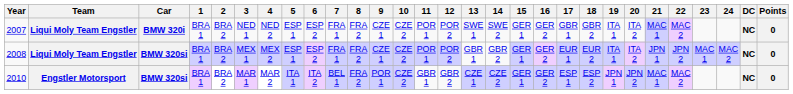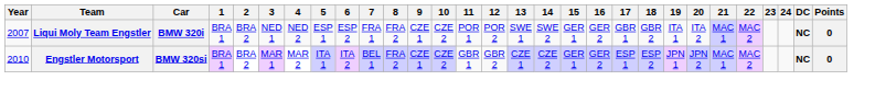 <table class="wikitable" style="text-align:center; font-size:85%">
 <tr>
 <th>Year</th>
 <th>Team</th>
 <th>Car</th>
 <th>1</th>
 <th>2</th>
 <th>3</th>
 <th>4</th>
 <th>5</th>
 <th>6</th>
 <th>7</th>
 <th>8</th>
 <th>9</th>
 <th>10</th>
 <th>11</th>
 <th>12</th>
 <th>13</th>
 <th>14</th>
 <th>15</th>
 <th>16</th>
 <th>17</th>
 <th>18</th>
 <th>19</th>
 <th>20</th>
 <th>21</th>
 <th>22</th>
 <th>23</th>
 <th>24</th>
 <th>DC</th>
 <th>Points</th>
 </tr>
 <tr>
 <td><a href='#'>2007</a></td>
 <th><a href='#'>Liqui Moly Team Engstler</a></th>
 <th><a href='#'>BMW 320i</a></th>
 <td><a href='#'>BRA<br>1</a></td>
 <td><a href='#'>BRA<br>2</a></td>
 <td><a href='#'>NED<br>1</a></td>
 <td><a href='#'>NED<br>2</a></td>
 <td><a href='#'>ESP<br>1</a></td>
 <td><a href='#'>ESP<br>2</a></td>
 <td><a href='#'>FRA<br>1</a></td>
 <td><a href='#'>FRA<br>2</a></td>
 <td><a href='#'>CZE<br>1</a></td>
 <td><a href='#'>CZE<br>2</a></td>
 <td><a href='#'>POR<br>1</a></td>
 <td><a href='#'>POR<br>2</a></td>
 <td><a href='#'>SWE<br>1</a></td>
 <td><a href='#'>SWE<br>2</a></td>
 <td><a href='#'>GER<br>1</a></td>
 <td><a href='#'>GER<br>2</a></td>
 <td><a href='#'>GBR<br>1</a></td>
 <td><a href='#'>GBR<br>2</a></td>
 <td><a href='#'>ITA<br>1</a></td>
 <td><a href='#'>ITA<br>2</a></td>
 <td style="background:#cfcfff;"><a href='#'>MAC<br>1</a><br></td>
 <td style="background:#efcfff;"><a href='#'>MAC<br>2</a><br></td>
 <td></td>
 <td></td>
 <th>NC</th>
 <th>0</th>
 </tr>
 <tr>
-<td><a href='#'>2008</a></td>
-<th><a href='#'>Liqui Moly Team Engstler</a></th>
-<th><a href='#'>BMW 320si</a></th>
-<td style="background:#CFCFFF;"><a href='#'>BRA<br>1</a><br></td>
-<td style="background:#CFCFFF;"><a href='#'>BRA<br>2</a><br></td>
-<td style="background:#CFCFFF;"><a href='#'>MEX<br>1</a><br></td>
-<td style="background:#CFCFFF;"><a href='#'>MEX<br>2</a><br></td>
-<td style="background:#CFCFFF;"><a href='#'>ESP<br>1</a><br></td>
-<td style="background:#EFCFFF;"><a href='#'>ESP<br>2</a><br></td>
-<td style="background:#CFCFFF;"><a href='#'>FRA<br>1</a><br></td>
-<td style="background:#CFCFFF;"><a href='#'>FRA<br>2</a><br></td>
-<td style="background:#CFCFFF;"><a href='#'>CZE<br>1</a><br></td>
-<td style="background:#CFCFFF;"><a href='#'>CZE<br>2</a><br></td>
-<td style="background:#CFCFFF;"><a href='#'>POR<br>1</a><br></td>
-<td style="background:#CFCFFF;"><a href='#'>POR<br>2</a><br></td>
-<td><a href='#'>GBR<br>1</a></td>
-<td><a href='#'>GBR<br>2</a></td>
-<td style="background:#CFCFFF;"><a href='#'>GER<br>1</a><br></td>
-<td style="background:#EFCFFF;"><a href='#'>GER<br>2</a><br></td>
-<td style="background:#CFCFFF;"><a href='#'>EUR<br>1</a><br></td>
-<td style="background:#CFCFFF;"><a href='#'>EUR<br>2</a><br></td>
-<td style="background:#CFCFFF;"><a href='#'>ITA<br>1</a><br></td>
-<td style="background:#EFCFFF;"><a href='#'>ITA<br>2</a><br></td>
-<td style="background:#CFCFFF;"><a href='#'>JPN<br>1</a><br></td>
-<td style="background:#CFCFFF;"><a href='#'>JPN<br>2</a><br></td>
-<td style="background:#CFCFFF;"><a href='#'>MAC<br>1</a><br></td>
-<td style="background:#CFCFFF;"><a href='#'>MAC<br>2</a><br></td>
-<th>NC</th>
-<th>0</th>
-</tr>
-<tr>
 <td><a href='#'>2010</a></td>
 <th><a href='#'>Engstler Motorsport</a></th>
 <th><a href='#'>BMW 320si</a></th>
 <td style="background:#efcfff;"><a href='#'>BRA<br>1</a><br></td>
 <td style="background:#ffffff;"><a href='#'>BRA<br>2</a><br></td>
 <td style="background:#efcfff;"><a href='#'>MAR<br>1</a><br></td>
 <td style="background:#ffffff;"><a href='#'>MAR<br>2</a><br></td>
 <td style="background:#cfcfff;"><a href='#'>ITA<br>1</a><br></td>
 <td style="background:#efcfff;"><a href='#'>ITA<br>2</a><br></td>
 <td style="background:#cfcfff;"><a href='#'>BEL<br>1</a><br></td>
 <td style="background:#CFCFFF;"><a href='#'>FRA<br>2</a><br></td>
-<td style="background:#cfcfff;"><a href='#'>POR<br>1</a><br></td>
+<td style="background:#CFCFFF;"><a href='#'>CZE<br>1</a><br></td>
 <td style="background:#CFCFFF;"><a href='#'>CZE<br>2</a><br></td>
 <td><a href='#'>GBR<br>1</a></td>
 <td><a href='#'>GBR<br>2</a></td>
 <td style="background:#cfcfff;"><a href='#'>CZE<br>1</a><br></td>
 <td style="background:#cfcfff;"><a href='#'>CZE<br>2</a><br></td>
 <td style="background:#cfcfff;"><a href='#'>GER<br>1</a><br></td>
 <td style="background:#cfcfff;"><a href='#'>GER<br>2</a><br></td>
 <td style="background:#cfcfff;"><a href='#'>ESP<br>1</a><br></td>
 <td style="background:#cfcfff;"><a href='#'>ESP<br>2</a><br></td>
 <td style="background:#efcfff;"><a href='#'>JPN<br>1</a><br></td>
 <td style="background:#cfcfff;"><a href='#'>JPN<br>2</a><br></td>
 <td style="background:#cfcfff;"><a href='#'>MAC<br>1</a><br></td>
 <td style="background:#efcfff;"><a href='#'>MAC<br>2</a><br></td>
 <td></td>
 <td></td>
 <th>NC</th>
 <th>0</th>
 </tr>
 </table>
